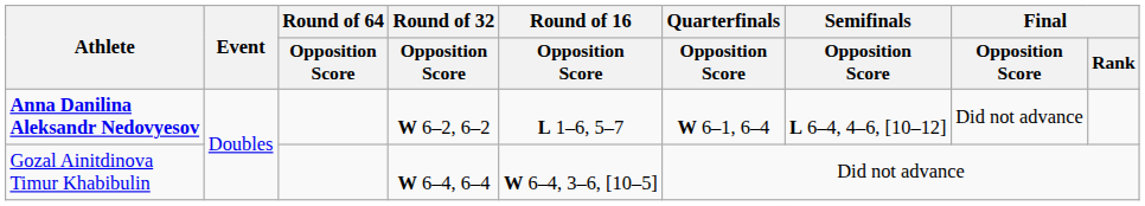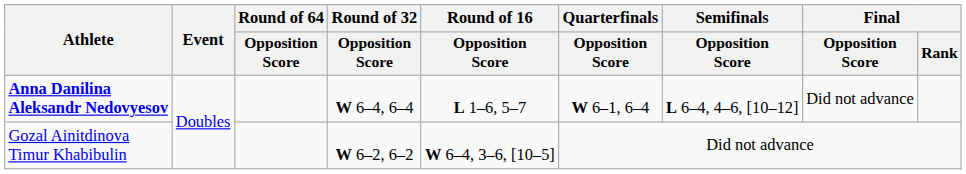 <table class=wikitable style="font-size:90%; text-align:center;">
 <tr>
 <th rowspan="2">Athlete</th>
 <th rowspan="2">Event</th>
 <th>Round of 64</th>
 <th>Round of 32</th>
 <th>Round of 16</th>
 <th>Quarterfinals</th>
 <th>Semifinals</th>
 <th colspan=2>Final</th>
 </tr>
 <tr style="font-size:95%">
 <th>Opposition<br>Score</th>
 <th>Opposition<br>Score</th>
 <th>Opposition<br>Score</th>
 <th>Opposition<br>Score</th>
 <th>Opposition<br>Score</th>
 <th>Opposition<br>Score</th>
 <th>Rank</th>
 </tr>
 <tr>
 <td align=left><strong><a href='#'>Anna Danilina</a><br><a href='#'>Aleksandr Nedovyesov</a></strong></td>
 <td align=left rowspan=2><a href='#'>Doubles</a></td>
 <td></td>
-<td><br><strong>W</strong> 6–2, 6–2</td>
+<td><br><strong>W</strong> 6–4, 6–4</td>
 <td><br><strong>L</strong> 1–6, 5–7</td>
 <td><br><strong>W</strong> 6–1, 6–4</td>
 <td><br><strong>L</strong> 6–4, 4–6, [10–12]</td>
 <td>Did not advance</td>
 <td></td>
 </tr>
 <tr>
 <td align=left><a href='#'>Gozal Ainitdinova</a><br><a href='#'>Timur Khabibulin</a></td>
 <td></td>
-<td><br><strong>W</strong> 6–4, 6–4</td>
+<td><br><strong>W</strong> 6–2, 6–2</td>
 <td><br><strong>W</strong> 6–4, 3–6, [10–5]</td>
 <td colspan=4>Did not advance</td>
 </tr>
 </table>
